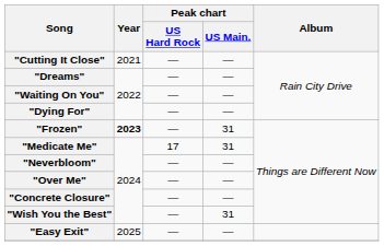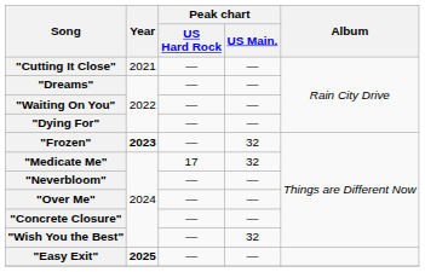 <table class="wikitable plainrowheaders" style="text-align:center;">
 <tr>
 <th rowspan="2">Song</th>
 <th rowspan="2">Year</th>
 <th colspan="2">Peak chart</th>
 <th rowspan="2">Album</th>
 </tr>
 <tr>
 <th><a href='#'>US<br>Hard Rock</a></th>
 <th><a href='#'>US Main.</a><br></th>
 </tr>
 <tr>
 <th scope="row">"Cutting It Close"</th>
 <td>2021</td>
 <td>—</td>
 <td>—</td>
 <td rowspan="4"><em>Rain City Drive</em></td>
 </tr>
 <tr>
 <th scope="row">"Dreams"</th>
 <td rowspan="3">2022</td>
 <td>—</td>
 <td>—</td>
 </tr>
 <tr>
 <th scope="row">"Waiting On You"</th>
 <td>—</td>
 <td>—</td>
 </tr>
 <tr>
 <th scope="row">"Dying For"</th>
 <td>—</td>
 <td>—</td>
 </tr>
 <tr>
 <th scope="row">"Frozen"</th>
 <td><strong>2023</strong></td>
 <td>—</td>
-<td>31</td>
+<td>32</td>
 <td rowspan="6"><em>Things are Different Now</em></td>
 </tr>
 <tr>
 <th scope="row">"Medicate Me" </th>
 <td rowspan="5">2024</td>
 <td>17</td>
-<td>31</td>
+<td>32</td>
 </tr>
 <tr>
 <th scope="row">"Neverbloom"</th>
 <td>—</td>
 <td>—</td>
 </tr>
 <tr>
 <th scope="row">"Over Me"</th>
 <td>—</td>
 <td>—</td>
 </tr>
 <tr>
 <th scope="row">"Concrete Closure"</th>
 <td>—</td>
 <td>—</td>
 </tr>
 <tr>
 <th scope="row">"Wish You the Best"</th>
 <td>—</td>
-<td>31</td>
+<td>32</td>
 </tr>
 <tr>
 <th scope="row">"Easy Exit" </th>
-<td>2025</td>
+<td><strong>2025</strong></td>
 <td>—</td>
 <td>—</td>
 <td></td>
 </tr>
 <tr>
 </tr>
 </table>
